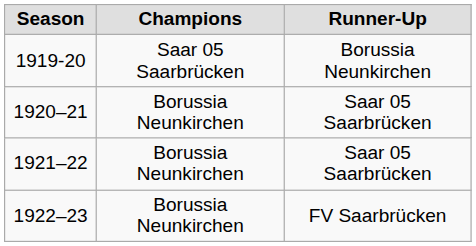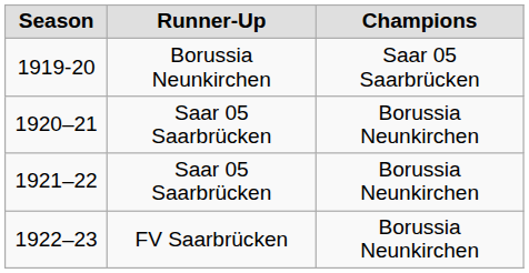 <table class="wikitable">
 <tr align="center" style="background:#dfdfdf">
 <td width="70"><strong>Season</strong></td>
+<td width="150"><strong>Runner-Up</strong></td>
 <td width="150"><strong>Champions</strong></td>
-<td width="150"><strong>Runner-Up</strong></td>
 </tr>
 <tr align="center">
 <td>1919-20</td>
+<td>Borussia Neunkirchen</td>
+<td>Saar 05 Saarbrücken</td>
+</tr>
+<tr align="center">
+<td>1920–21</td>
 <td>Saar 05 Saarbrücken</td>
 <td>Borussia Neunkirchen</td>
 </tr>
 <tr align="center">
-<td>1920–21</td>
+<td>1921–22</td>
+<td>Saar 05 Saarbrücken</td>
 <td>Borussia Neunkirchen</td>
-<td>Saar 05 Saarbrücken</td>
-</tr>
-<tr align="center">
-<td>1921–22</td>
-<td>Borussia Neunkirchen</td>
-<td>Saar 05 Saarbrücken</td>
 </tr>
 <tr align="center">
 <td>1922–23</td>
+<td>FV Saarbrücken</td>
 <td>Borussia Neunkirchen</td>
-<td>FV Saarbrücken</td>
 </tr>
 </table>
